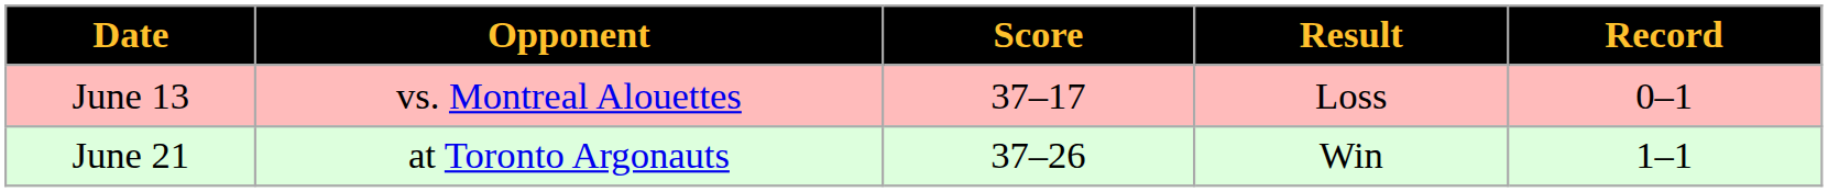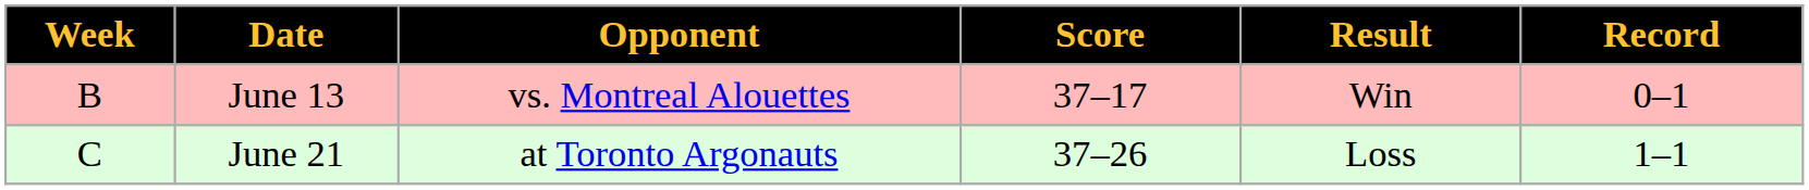 <table class="wikitable sortable">
 <tr>
+<th style="background:black;color:#FFC12D;"  width="6%">Week</th>
 <th style="background:black;color:#FFC12D;"  width="8%">Date</th>
 <th style="background:black;color:#FFC12D;"  width="20%">Opponent</th>
 <th style="background:black;color:#FFC12D;"  width="10%">Score</th>
 <th style="background:black;color:#FFC12D;"  width="10%">Result</th>
 <th style="background:black;color:#FFC12D;"  width="10%">Record</th>
 </tr>
 <tr align="center" bgcolor="#ffbbbb">
+<td>B</td>
 <td>June 13</td>
 <td>vs. <a href='#'>Montreal Alouettes</a></td>
 <td>37–17</td>
-<td>Loss</td>
+<td>Win</td>
 <td>0–1</td>
 </tr>
 <tr align="center" bgcolor="#ddffdd">
+<td>C</td>
 <td>June 21</td>
 <td>at <a href='#'>Toronto Argonauts</a></td>
 <td>37–26</td>
-<td>Win</td>
+<td>Loss</td>
 <td>1–1</td>
 </tr>
 </table>
